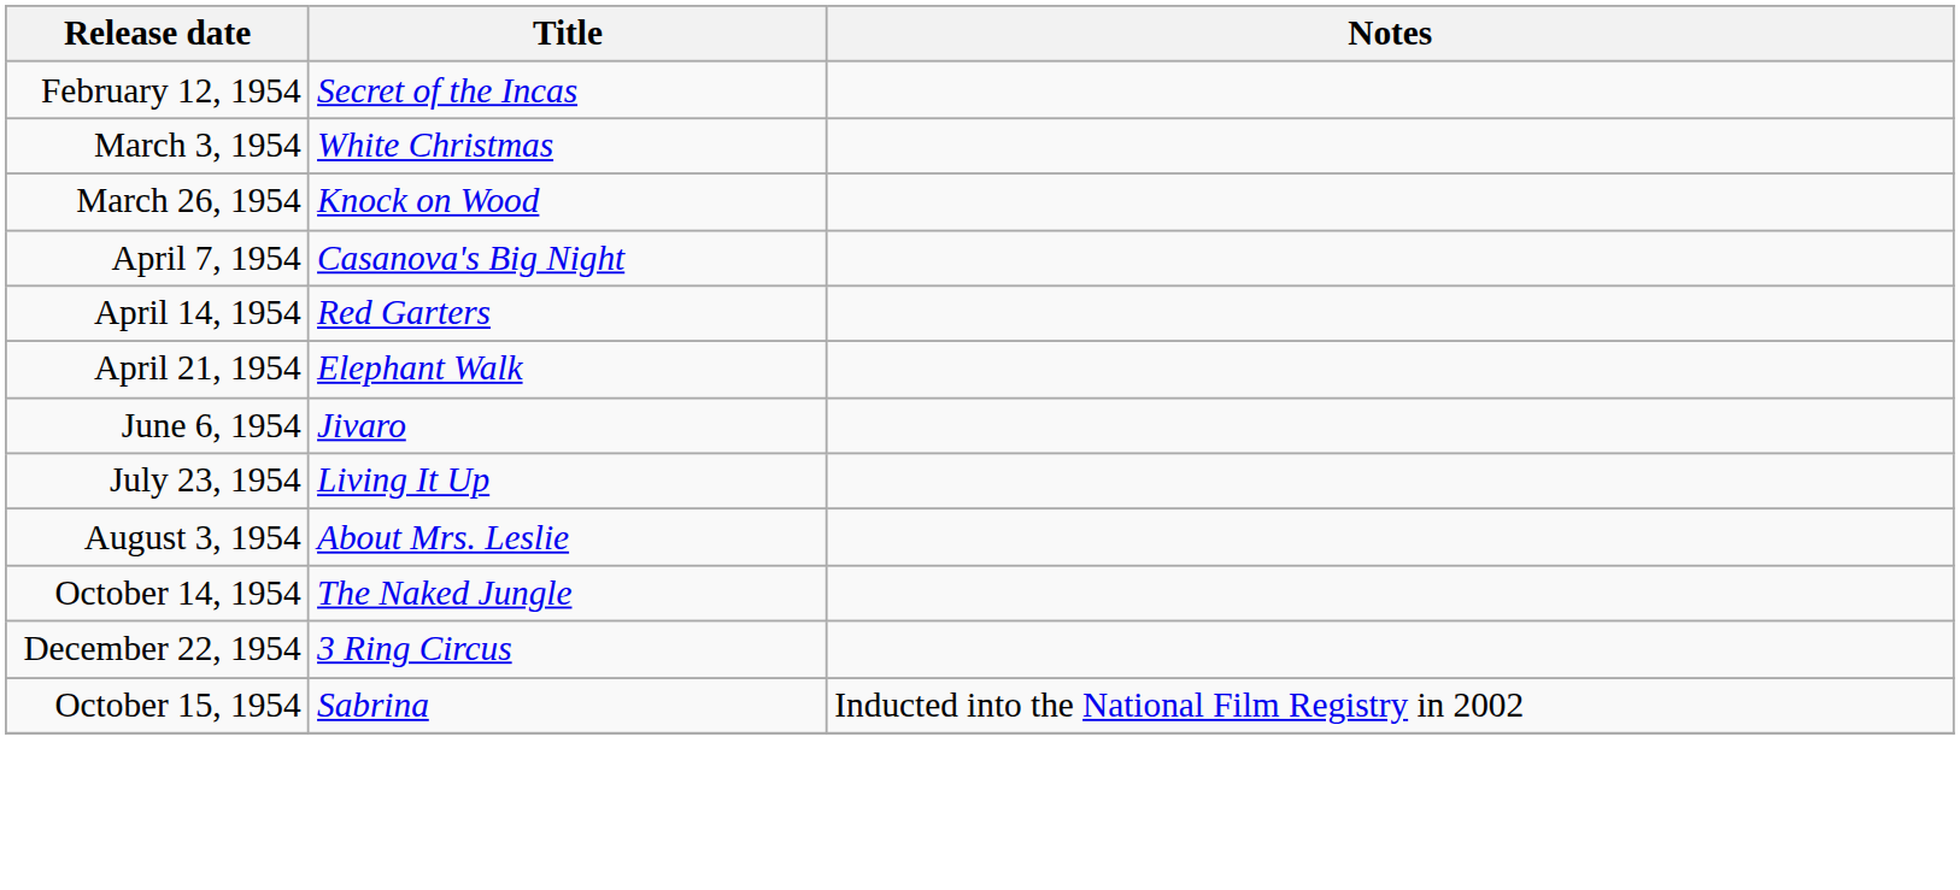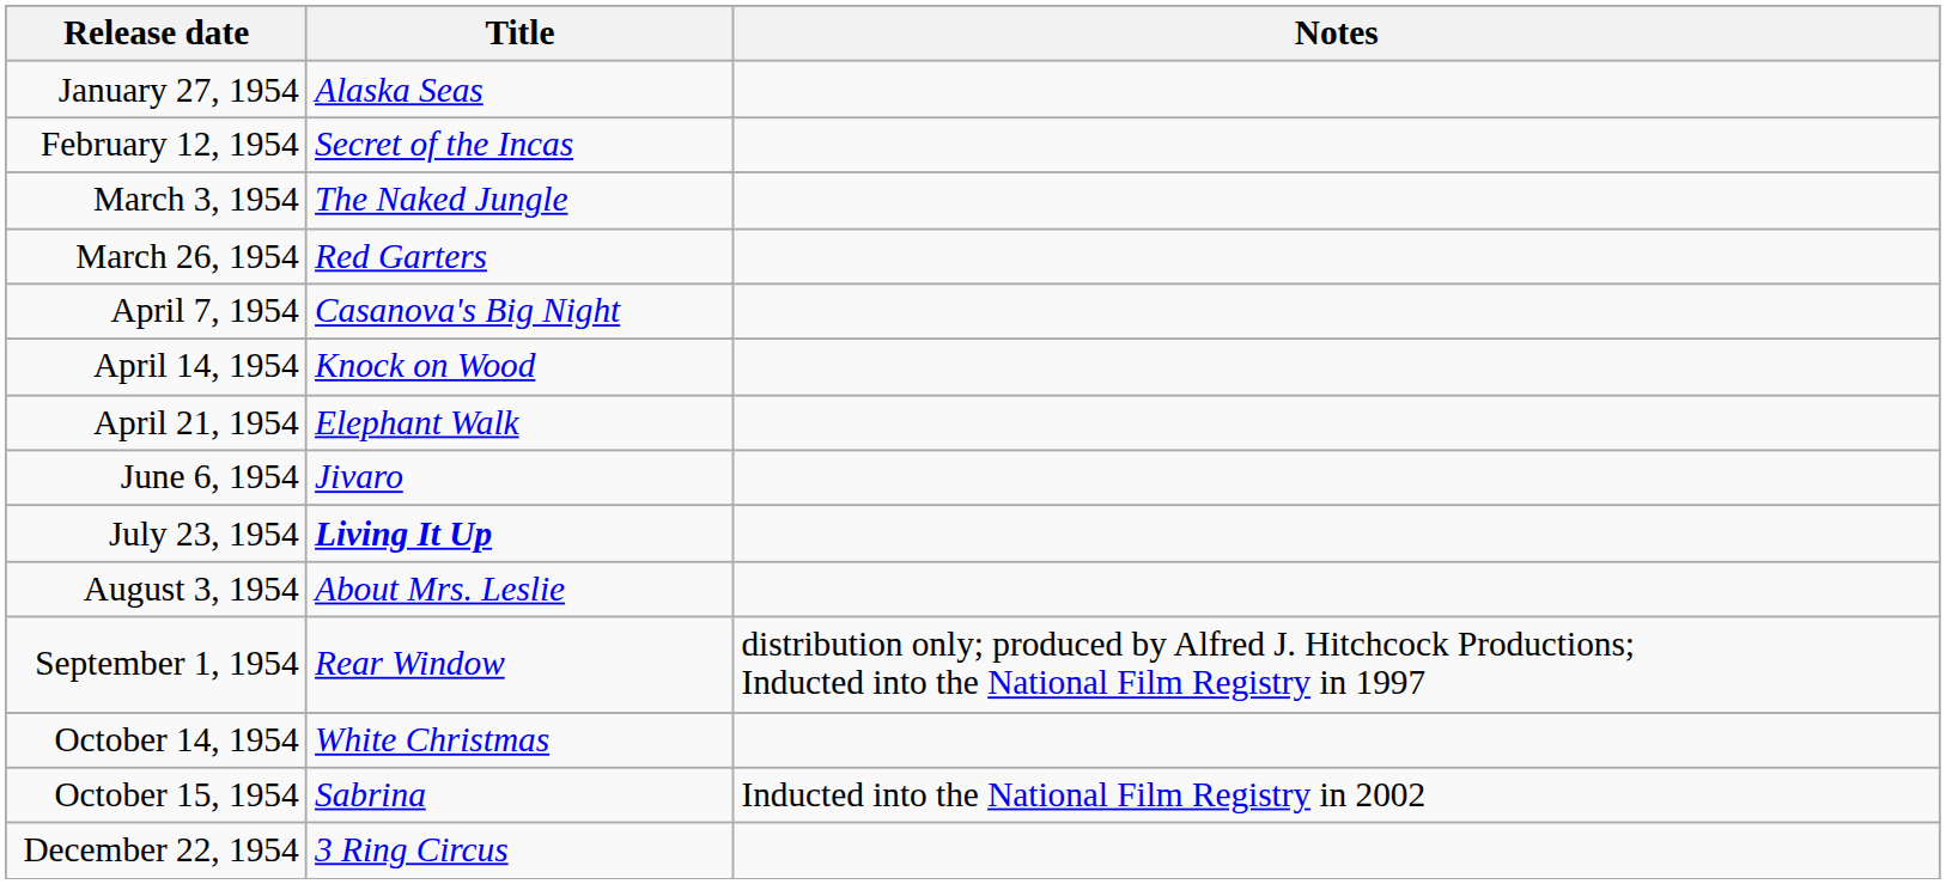 <table class="wikitable sortable" style="width:100%;">
 <tr>
 <th scope="col" style="width:130px;">Release date</th>
 <th>Title</th>
 <th>Notes</th>
+</tr>
+<tr>
+<td style="text-align:right;">January 27, 1954</td>
+<td><em><a href='#'>Alaska Seas</a></em></td>
+<td></td>
 </tr>
 <tr>
 <td style="text-align:right;">February 12, 1954</td>
 <td><em><a href='#'>Secret of the Incas</a></em></td>
 <td></td>
 </tr>
 <tr>
 <td style="text-align:right;">March 3, 1954</td>
-<td><em><a href='#'>White Christmas</a></em></td>
+<td><em><a href='#'>The Naked Jungle</a></em></td>
 <td></td>
 </tr>
 <tr>
 <td style="text-align:right;">March 26, 1954</td>
-<td><em><a href='#'>Knock on Wood</a></em></td>
+<td><em><a href='#'>Red Garters</a></em></td>
 <td></td>
 </tr>
 <tr>
 <td style="text-align:right;">April 7, 1954</td>
 <td><em><a href='#'>Casanova's Big Night</a></em></td>
 <td></td>
 </tr>
 <tr>
 <td style="text-align:right;">April 14, 1954</td>
-<td><em><a href='#'>Red Garters</a></em></td>
+<td><em><a href='#'>Knock on Wood</a></em></td>
 <td></td>
 </tr>
 <tr>
 <td style="text-align:right;">April 21, 1954</td>
 <td><em><a href='#'>Elephant Walk</a></em></td>
 <td></td>
 </tr>
 <tr>
 <td style="text-align:right;">June 6, 1954</td>
 <td><em><a href='#'>Jivaro</a></em></td>
 <td></td>
 </tr>
 <tr>
 <td style="text-align:right;">July 23, 1954</td>
-<td><em><a href='#'>Living It Up</a></em></td>
+<td><strong><em><a href='#'>Living It Up</a></em></strong></td>
 <td></td>
 </tr>
 <tr>
 <td style="text-align:right;">August 3, 1954</td>
 <td><em><a href='#'>About Mrs. Leslie</a></em></td>
 <td></td>
 </tr>
 <tr>
-<td style="text-align:right;">October 14, 1954</td>
-<td><em><a href='#'>The Naked Jungle</a></em></td>
-<td></td>
+<td style="text-align:right;">September 1, 1954</td>
+<td><em><a href='#'>Rear Window</a></em></td>
+<td>distribution only; produced by Alfred J. Hitchcock Productions;<br>Inducted into the <a href='#'>National Film Registry</a> in 1997</td>
 </tr>
 <tr>
-<td style="text-align:right;">December 22, 1954</td>
-<td><em><a href='#'>3 Ring Circus</a></em></td>
+<td style="text-align:right;">October 14, 1954</td>
+<td><em><a href='#'>White Christmas</a></em></td>
 <td></td>
 </tr>
 <tr>
 <td style="text-align:right;">October 15, 1954</td>
 <td><em><a href='#'>Sabrina</a></em></td>
 <td>Inducted into the <a href='#'>National Film Registry</a> in 2002</td>
 </tr>
 <tr>
+<td style="text-align:right;">December 22, 1954</td>
+<td><em><a href='#'>3 Ring Circus</a></em></td>
+<td></td>
+</tr>
+<tr>
 </tr>
 </table>
